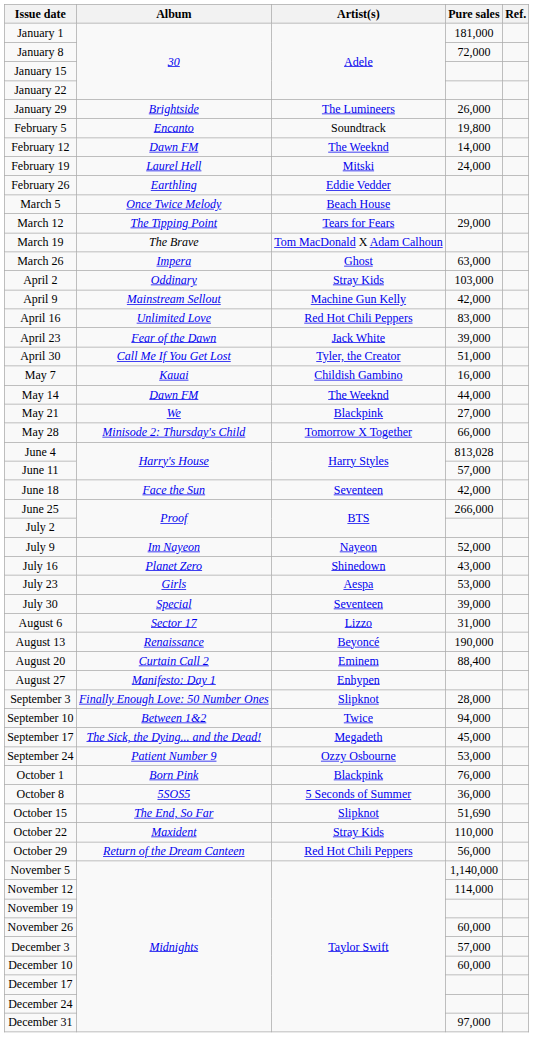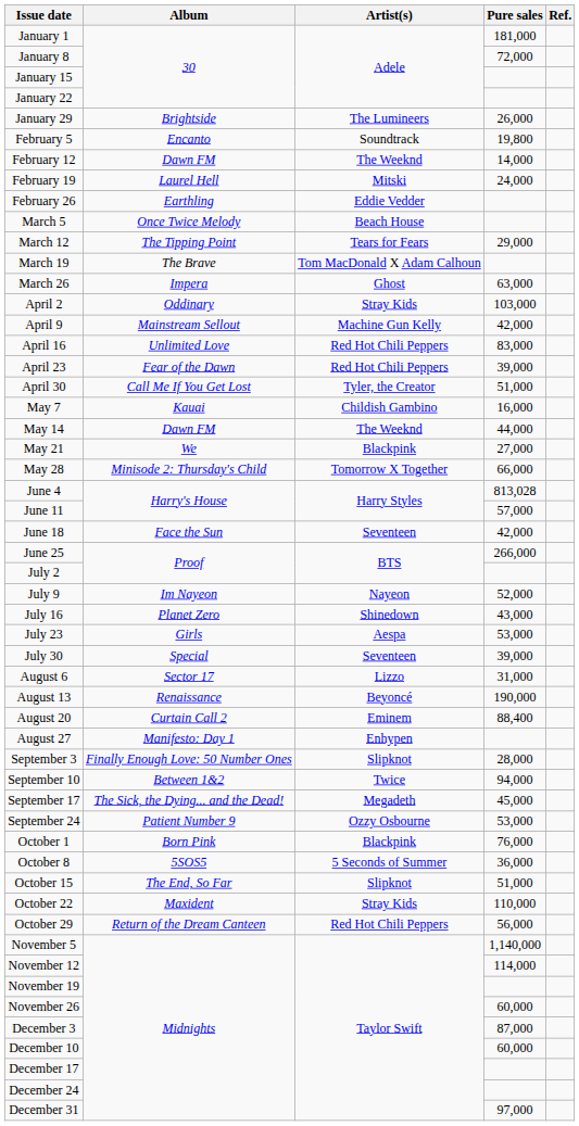 <table class="wikitable sortable" style="text-align:center;">
 <tr>
 <th scope="col">Issue date</th>
 <th scope="col">Album</th>
 <th scope="col">Artist(s)</th>
 <th scope="col">Pure sales</th>
 <th scope="col">Ref.</th>
 </tr>
 <tr>
 <td scope="row">January 1</td>
 <td rowspan="4"><em><a href='#'>30</a></em></td>
 <td rowspan="4"><a href='#'>Adele</a></td>
 <td>181,000</td>
 <td></td>
 </tr>
 <tr>
 <td scope="row">January 8</td>
 <td>72,000</td>
 <td></td>
 </tr>
 <tr>
 <td scope="row">January 15</td>
 <td></td>
 <td></td>
 </tr>
 <tr>
 <td scope="row">January 22</td>
 <td></td>
 <td></td>
 </tr>
 <tr>
 <td scope="row">January 29</td>
 <td><em><a href='#'>Brightside</a></em></td>
 <td><a href='#'>The Lumineers</a></td>
 <td>26,000</td>
 <td></td>
 </tr>
 <tr>
 <td scope="row">February 5</td>
 <td><em><a href='#'>Encanto</a></em></td>
 <td>Soundtrack</td>
 <td>19,800</td>
 <td></td>
 </tr>
 <tr>
 <td scope="row">February 12</td>
 <td><em><a href='#'>Dawn FM</a></em></td>
 <td><a href='#'>The Weeknd</a></td>
 <td>14,000</td>
 <td></td>
 </tr>
 <tr>
 <td scope="row">February 19</td>
 <td><em><a href='#'>Laurel Hell</a></em></td>
 <td><a href='#'>Mitski</a></td>
 <td>24,000</td>
 <td></td>
 </tr>
 <tr>
 <td scope="row">February 26</td>
 <td><em><a href='#'>Earthling</a></em></td>
 <td><a href='#'>Eddie Vedder</a></td>
 <td></td>
 <td></td>
 </tr>
 <tr>
 <td scope="row">March 5</td>
 <td><em><a href='#'>Once Twice Melody</a></em></td>
 <td><a href='#'>Beach House</a></td>
 <td></td>
 <td></td>
 </tr>
 <tr>
 <td scope="row">March 12</td>
 <td><em><a href='#'>The Tipping Point</a></em></td>
 <td><a href='#'>Tears for Fears</a></td>
 <td>29,000</td>
 <td></td>
 </tr>
 <tr>
 <td scope="row">March 19</td>
 <td><em>The Brave</em></td>
 <td><a href='#'>Tom MacDonald</a> X <a href='#'>Adam Calhoun</a></td>
 <td></td>
 <td></td>
 </tr>
 <tr>
 <td scope="row">March 26</td>
 <td><em><a href='#'>Impera</a></em></td>
 <td><a href='#'>Ghost</a></td>
 <td>63,000</td>
 <td></td>
 </tr>
 <tr>
 <td scope="row">April 2</td>
 <td><em><a href='#'>Oddinary</a></em></td>
 <td><a href='#'>Stray Kids</a></td>
 <td>103,000</td>
 <td></td>
 </tr>
 <tr>
 <td scope="row">April 9</td>
 <td><em><a href='#'>Mainstream Sellout</a></em></td>
 <td><a href='#'>Machine Gun Kelly</a></td>
 <td>42,000</td>
 <td></td>
 </tr>
 <tr>
 <td scope="row">April 16</td>
 <td><em><a href='#'>Unlimited Love</a></em></td>
 <td><a href='#'>Red Hot Chili Peppers</a></td>
 <td>83,000</td>
 <td></td>
 </tr>
 <tr>
 <td scope="row">April 23</td>
 <td><em><a href='#'>Fear of the Dawn</a></em></td>
-<td><a href='#'>Jack White</a></td>
+<td><a href='#'>Red Hot Chili Peppers</a></td>
 <td>39,000</td>
 <td></td>
 </tr>
 <tr>
 <td scope="row">April 30</td>
 <td><em><a href='#'>Call Me If You Get Lost</a></em></td>
 <td><a href='#'>Tyler, the Creator</a></td>
 <td>51,000</td>
 <td></td>
 </tr>
 <tr>
 <td scope="row">May 7</td>
 <td><em><a href='#'>Kauai</a></em></td>
 <td><a href='#'>Childish Gambino</a></td>
 <td>16,000</td>
 <td></td>
 </tr>
 <tr>
 <td scope="row">May 14</td>
 <td><em><a href='#'>Dawn FM</a></em></td>
 <td><a href='#'>The Weeknd</a></td>
 <td>44,000</td>
 <td></td>
 </tr>
 <tr>
 <td scope="row">May 21</td>
 <td><em><a href='#'>We</a></em></td>
 <td><a href='#'>Blackpink</a></td>
 <td>27,000</td>
 <td></td>
 </tr>
 <tr>
 <td scope="row">May 28</td>
 <td><em><a href='#'>Minisode 2: Thursday's Child</a></em></td>
 <td><a href='#'>Tomorrow X Together</a></td>
 <td>66,000</td>
 <td></td>
 </tr>
 <tr>
 <td scope="row">June 4</td>
 <td rowspan="2"><em><a href='#'>Harry's House</a></em></td>
 <td rowspan="2"><a href='#'>Harry Styles</a></td>
 <td>813,028</td>
 <td></td>
 </tr>
 <tr>
 <td scope="row">June 11</td>
 <td>57,000</td>
 <td></td>
 </tr>
 <tr>
 <td scope="row">June 18</td>
 <td><em><a href='#'>Face the Sun</a></em></td>
 <td><a href='#'>Seventeen</a></td>
 <td>42,000</td>
 <td></td>
 </tr>
 <tr>
 <td scope="row">June 25</td>
 <td rowspan="2"><em><a href='#'>Proof</a></em></td>
 <td rowspan="2"><a href='#'>BTS</a></td>
 <td>266,000</td>
 <td></td>
 </tr>
 <tr>
 <td scope="row">July 2</td>
 <td></td>
 <td></td>
 </tr>
 <tr>
 <td scope="row">July 9</td>
 <td><em><a href='#'>Im Nayeon</a></em></td>
 <td><a href='#'>Nayeon</a></td>
 <td>52,000</td>
 <td></td>
 </tr>
 <tr>
 <td scope="row">July 16</td>
 <td><em><a href='#'>Planet Zero</a></em></td>
 <td><a href='#'>Shinedown</a></td>
 <td>43,000</td>
 <td></td>
 </tr>
 <tr>
 <td scope="row">July 23</td>
 <td><em><a href='#'>Girls</a></em></td>
 <td><a href='#'>Aespa</a></td>
 <td>53,000</td>
 <td></td>
 </tr>
 <tr>
 <td scope="row">July 30</td>
 <td><em><a href='#'>Special</a></em></td>
 <td><a href='#'>Seventeen</a></td>
 <td>39,000</td>
 <td></td>
 </tr>
 <tr>
 <td scope="row">August 6</td>
 <td><em><a href='#'>Sector 17</a></em></td>
 <td><a href='#'>Lizzo</a></td>
 <td>31,000</td>
 <td></td>
 </tr>
 <tr>
 <td scope="row">August 13</td>
 <td><em><a href='#'>Renaissance</a></em></td>
 <td><a href='#'>Beyoncé</a></td>
 <td>190,000</td>
 <td></td>
 </tr>
 <tr>
 <td scope="row">August 20</td>
 <td><em><a href='#'>Curtain Call 2</a></em></td>
 <td><a href='#'>Eminem</a></td>
 <td>88,400</td>
 <td></td>
 </tr>
 <tr>
 <td scope="row">August 27</td>
 <td><em><a href='#'>Manifesto: Day 1</a></em></td>
 <td><a href='#'>Enhypen</a></td>
 <td></td>
 <td></td>
 </tr>
 <tr>
 <td scope="row">September 3</td>
 <td><em><a href='#'>Finally Enough Love: 50 Number Ones</a></em></td>
 <td><a href='#'>Slipknot</a></td>
 <td>28,000</td>
 <td></td>
 </tr>
 <tr>
 <td scope="row">September 10</td>
 <td><em><a href='#'>Between 1&2</a></em></td>
 <td><a href='#'>Twice</a></td>
 <td>94,000</td>
 <td></td>
 </tr>
 <tr>
 <td scope="row">September 17</td>
 <td><em><a href='#'>The Sick, the Dying... and the Dead!</a></em></td>
 <td><a href='#'>Megadeth</a></td>
 <td>45,000</td>
 <td></td>
 </tr>
 <tr>
 <td scope="row">September 24</td>
 <td><em><a href='#'>Patient Number 9</a></em></td>
 <td><a href='#'>Ozzy Osbourne</a></td>
 <td>53,000</td>
 <td></td>
 </tr>
 <tr>
 <td scope="row">October 1</td>
 <td><em><a href='#'>Born Pink</a></em></td>
 <td><a href='#'>Blackpink</a></td>
 <td>76,000</td>
 <td></td>
 </tr>
 <tr>
 <td scope="row">October 8</td>
 <td><em><a href='#'>5SOS5</a></em></td>
 <td><a href='#'>5 Seconds of Summer</a></td>
 <td>36,000</td>
 <td></td>
 </tr>
 <tr>
 <td scope="row">October 15</td>
 <td><em><a href='#'>The End, So Far</a></em></td>
 <td><a href='#'>Slipknot</a></td>
-<td>51,690</td>
+<td>51,000</td>
 <td></td>
 </tr>
 <tr>
 <td scope="row">October 22</td>
 <td><em><a href='#'>Maxident</a></em></td>
 <td><a href='#'>Stray Kids</a></td>
 <td>110,000</td>
 <td></td>
 </tr>
 <tr>
 <td scope="row">October 29</td>
 <td><em><a href='#'>Return of the Dream Canteen</a></em></td>
 <td><a href='#'>Red Hot Chili Peppers</a></td>
 <td>56,000</td>
 <td></td>
 </tr>
 <tr>
 <td scope="row">November 5</td>
 <td rowspan="9"><em><a href='#'>Midnights</a></em></td>
 <td rowspan="9"><a href='#'>Taylor Swift</a></td>
 <td>1,140,000</td>
 <td></td>
 </tr>
 <tr>
 <td scope="row">November 12</td>
 <td>114,000</td>
 <td></td>
 </tr>
 <tr>
 <td scope="row">November 19</td>
 <td></td>
 <td></td>
 </tr>
 <tr>
 <td scope="row">November 26</td>
 <td>60,000</td>
 <td></td>
 </tr>
 <tr>
 <td scope="row">December 3</td>
-<td>57,000</td>
+<td>87,000</td>
 <td></td>
 </tr>
 <tr>
 <td scope="row">December 10</td>
 <td>60,000</td>
 <td></td>
 </tr>
 <tr>
 <td scope="row">December 17</td>
 <td></td>
 <td></td>
 </tr>
 <tr>
 <td scope="row">December 24</td>
 <td></td>
 <td></td>
 </tr>
 <tr>
 <td scope="row">December 31</td>
 <td>97,000</td>
 <td></td>
 </tr>
 </table>
